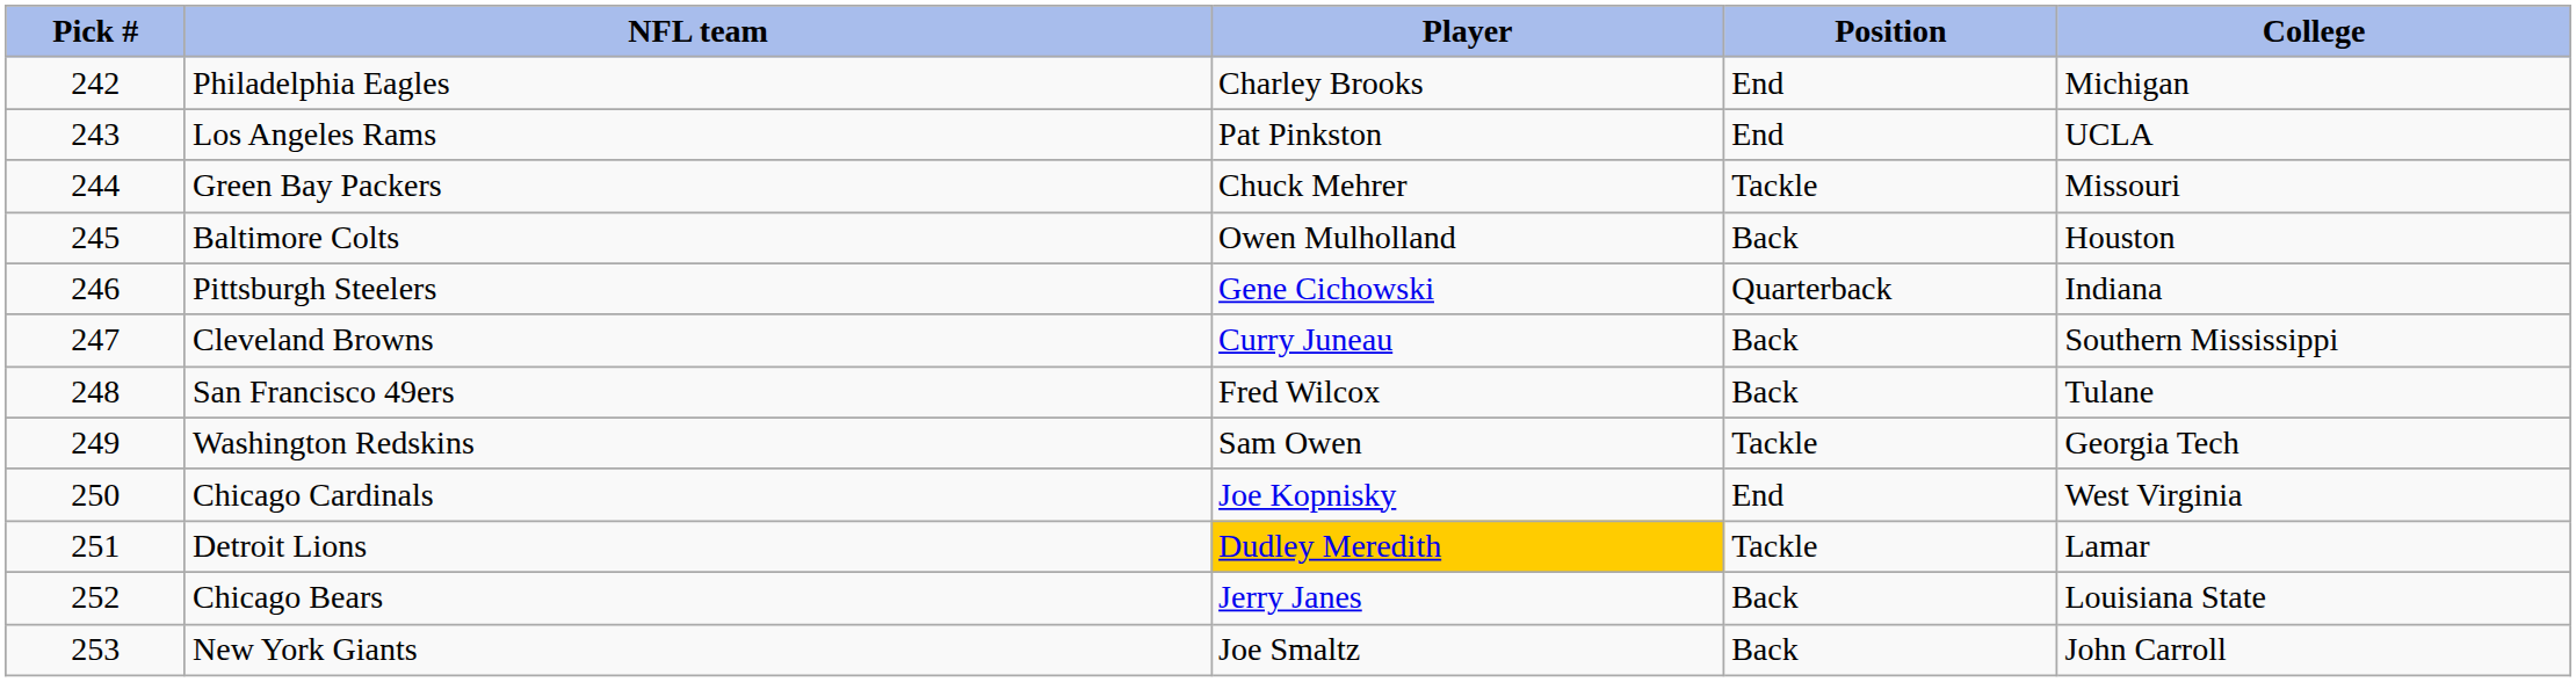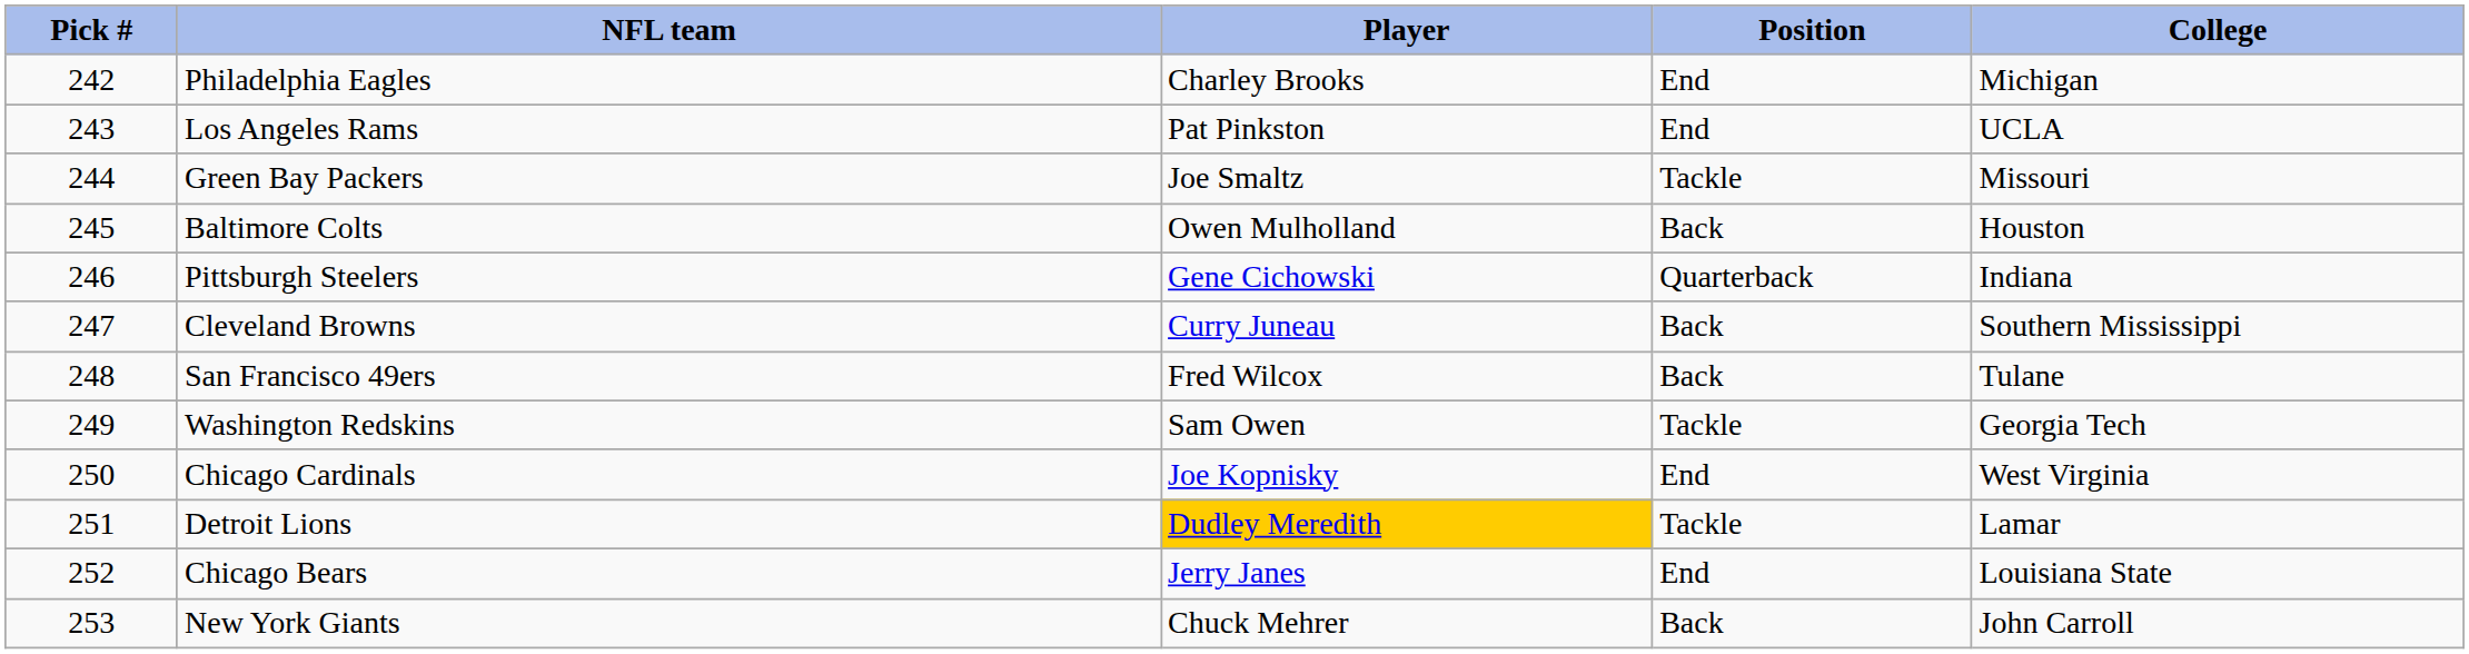 <table class="wikitable sortable sortable" style="width: 100%">
 <tr>
 <th style="background:#A8BDEC;" width=7%>Pick #</th>
 <th width=40% style="background:#A8BDEC;">NFL team</th>
 <th width=20% style="background:#A8BDEC;">Player</th>
 <th width=13% style="background:#A8BDEC;">Position</th>
 <th style="background:#A8BDEC;">College</th>
 </tr>
 <tr>
 <td align=center>242</td>
 <td>Philadelphia Eagles</td>
 <td>Charley Brooks</td>
 <td>End</td>
 <td>Michigan</td>
 </tr>
 <tr>
 <td align=center>243</td>
 <td>Los Angeles Rams</td>
 <td>Pat Pinkston</td>
 <td>End</td>
 <td>UCLA</td>
 </tr>
 <tr>
 <td align=center>244</td>
 <td>Green Bay Packers</td>
-<td>Chuck Mehrer</td>
+<td>Joe Smaltz</td>
 <td>Tackle</td>
 <td>Missouri</td>
 </tr>
 <tr>
 <td align=center>245</td>
 <td>Baltimore Colts</td>
 <td>Owen Mulholland</td>
 <td>Back</td>
 <td>Houston</td>
 </tr>
 <tr>
 <td align=center>246</td>
 <td>Pittsburgh Steelers</td>
 <td><a href='#'>Gene Cichowski</a></td>
 <td>Quarterback</td>
 <td>Indiana</td>
 </tr>
 <tr>
 <td align=center>247</td>
 <td>Cleveland Browns</td>
 <td><a href='#'>Curry Juneau</a></td>
 <td>Back</td>
 <td>Southern Mississippi</td>
 </tr>
 <tr>
 <td align=center>248</td>
 <td>San Francisco 49ers</td>
 <td>Fred Wilcox</td>
 <td>Back</td>
 <td>Tulane</td>
 </tr>
 <tr>
 <td align=center>249</td>
 <td>Washington Redskins</td>
 <td>Sam Owen</td>
 <td>Tackle</td>
 <td>Georgia Tech</td>
 </tr>
 <tr>
 <td align=center>250</td>
 <td>Chicago Cardinals</td>
 <td><a href='#'>Joe Kopnisky</a></td>
 <td>End</td>
 <td>West Virginia</td>
 </tr>
 <tr>
 <td align=center>251</td>
 <td>Detroit Lions</td>
 <td bgcolor="#FFCC00"><a href='#'>Dudley Meredith</a></td>
 <td>Tackle</td>
 <td>Lamar</td>
 </tr>
 <tr>
 <td align=center>252</td>
 <td>Chicago Bears</td>
 <td><a href='#'>Jerry Janes</a></td>
-<td>Back</td>
+<td>End</td>
 <td>Louisiana State</td>
 </tr>
 <tr>
 <td align=center>253</td>
 <td>New York Giants</td>
-<td>Joe Smaltz</td>
+<td>Chuck Mehrer</td>
 <td>Back</td>
 <td>John Carroll</td>
 </tr>
 </table>
